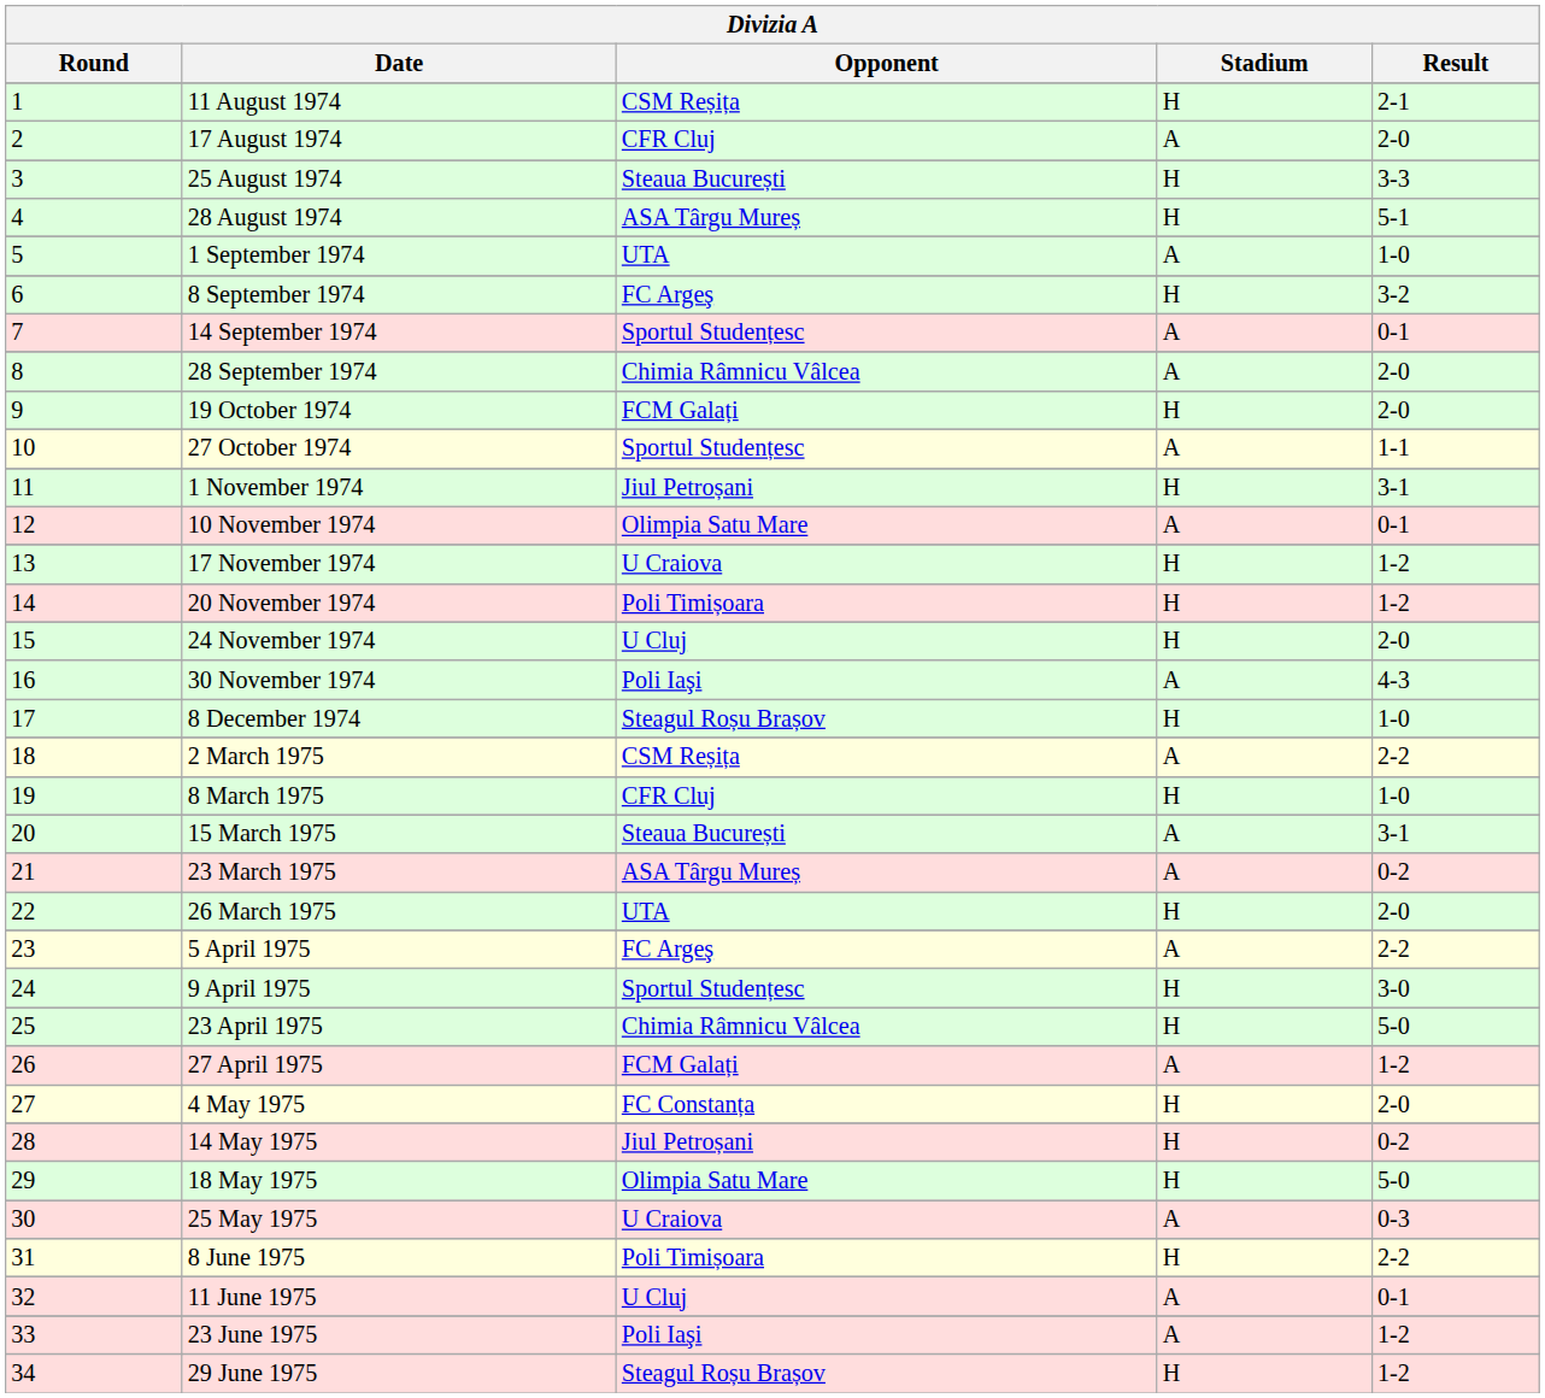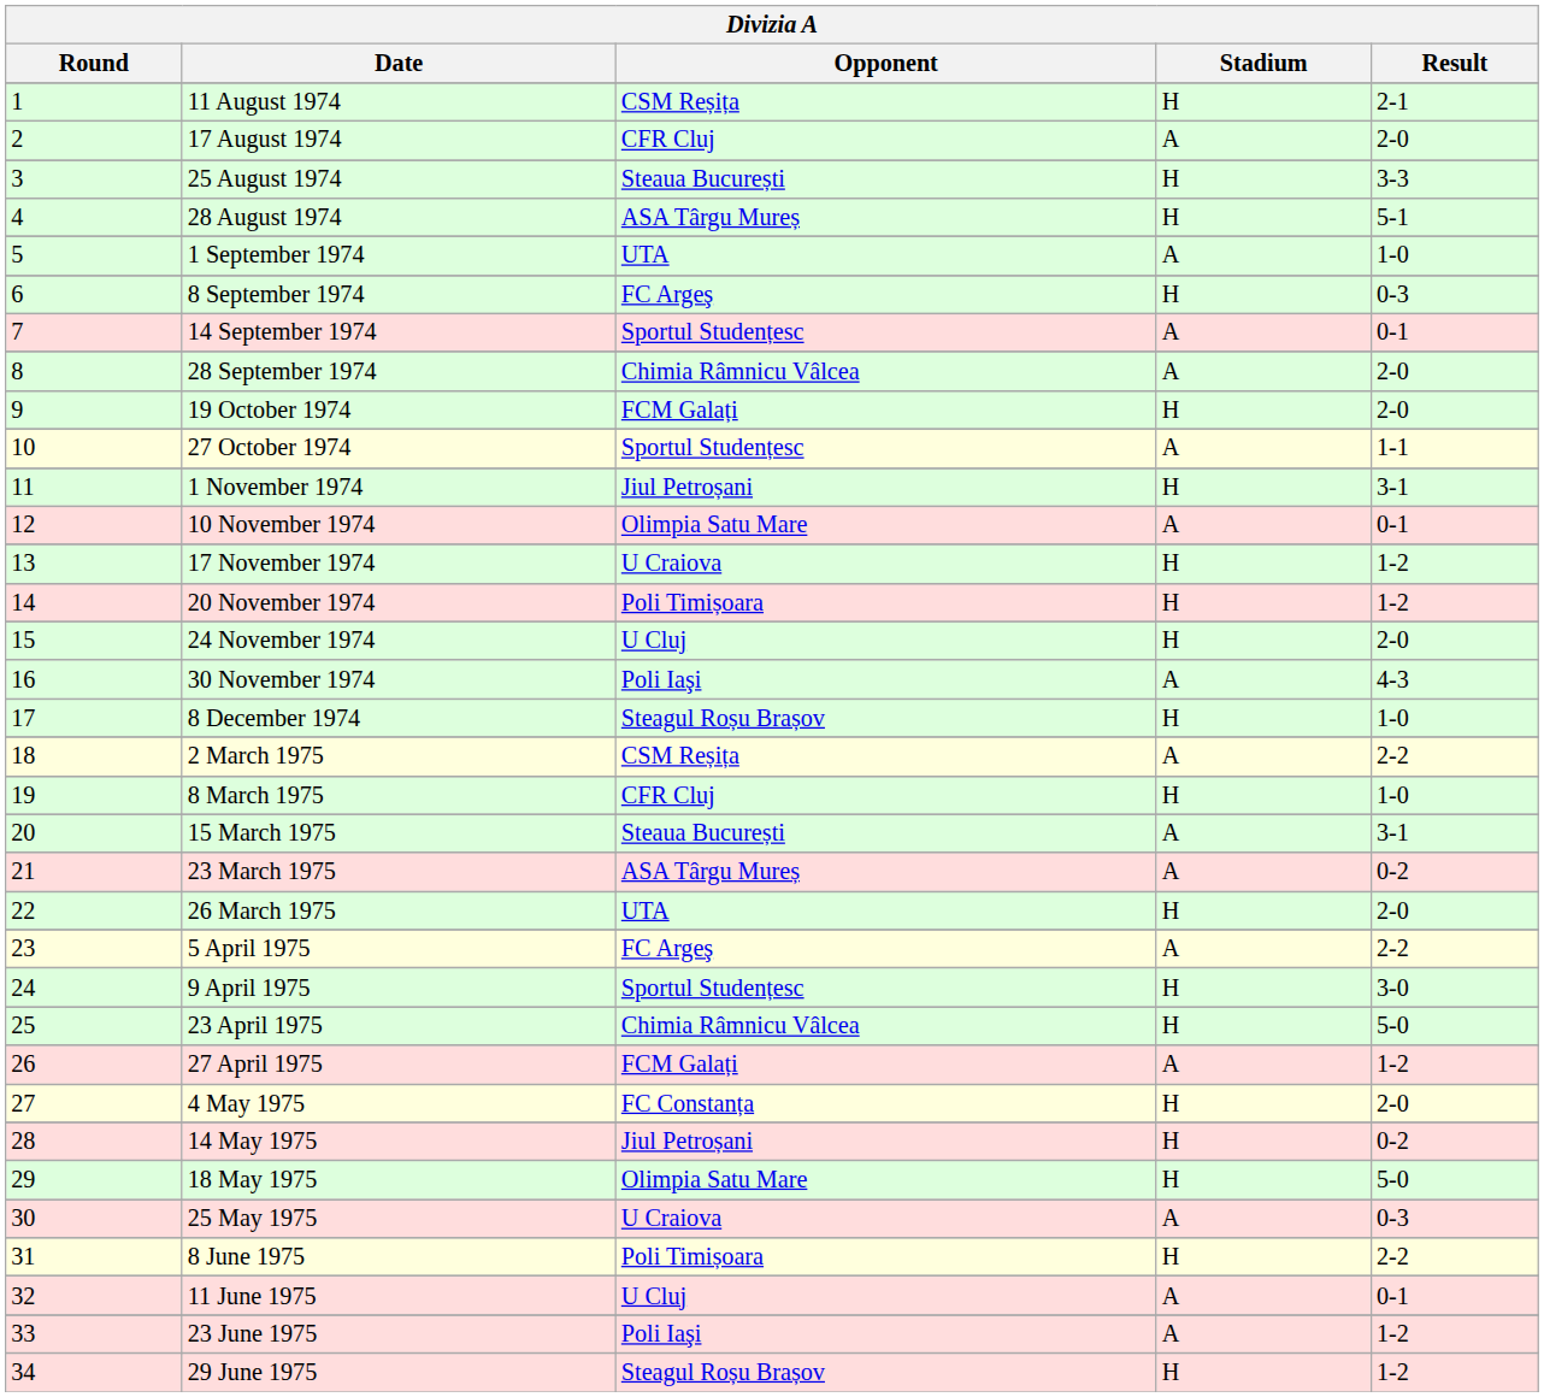 <table class="wikitable" style="width:80%;">
 <tr>
 <th colspan="5" style="text-align:center;"><em>Divizia A</em></th>
 </tr>
 <tr>
 <th>Round</th>
 <th>Date</th>
 <th>Opponent</th>
 <th>Stadium</th>
 <th>Result</th>
 </tr>
 <tr>
 </tr>
 <tr bgcolor="#ddffdd">
 <td>1</td>
 <td>11 August 1974</td>
 <td><a href='#'>CSM Reșița</a></td>
 <td>H</td>
 <td>2-1</td>
 </tr>
 <tr>
 </tr>
 <tr bgcolor="#ddffdd">
 <td>2</td>
 <td>17 August 1974</td>
 <td><a href='#'>CFR Cluj</a></td>
 <td>A</td>
 <td>2-0</td>
 </tr>
 <tr>
 </tr>
 <tr bgcolor="#ddffdd">
 <td>3</td>
 <td>25 August 1974</td>
 <td><a href='#'>Steaua București</a></td>
 <td>H</td>
 <td>3-3</td>
 </tr>
 <tr>
 </tr>
 <tr bgcolor="#ddffdd">
 <td>4</td>
 <td>28 August 1974</td>
 <td><a href='#'>ASA Târgu Mureș</a></td>
 <td>H</td>
 <td>5-1</td>
 </tr>
 <tr>
 </tr>
 <tr bgcolor="#ddffdd">
 <td>5</td>
 <td>1 September 1974</td>
 <td><a href='#'>UTA</a></td>
 <td>A</td>
 <td>1-0</td>
 </tr>
 <tr>
 </tr>
 <tr bgcolor="#ddffdd">
 <td>6</td>
 <td>8 September 1974</td>
 <td><a href='#'>FC Argeş</a></td>
 <td>H</td>
-<td>3-2</td>
+<td>0-3</td>
 </tr>
 <tr>
 </tr>
 <tr bgcolor="#ffdddd">
 <td>7</td>
 <td>14 September 1974</td>
 <td><a href='#'>Sportul Studențesc</a></td>
 <td>A</td>
 <td>0-1</td>
 </tr>
 <tr>
 </tr>
 <tr bgcolor="#ddffdd">
 <td>8</td>
 <td>28 September 1974</td>
 <td><a href='#'>Chimia Râmnicu Vâlcea</a></td>
 <td>A</td>
 <td>2-0</td>
 </tr>
 <tr>
 </tr>
 <tr bgcolor="#ddffdd">
 <td>9</td>
 <td>19 October 1974</td>
 <td><a href='#'>FCM Galați</a></td>
 <td>H</td>
 <td>2-0</td>
 </tr>
 <tr>
 </tr>
 <tr bgcolor="#ffffdd">
 <td>10</td>
 <td>27 October 1974</td>
 <td><a href='#'>Sportul Studențesc</a></td>
 <td>A</td>
 <td>1-1</td>
 </tr>
 <tr>
 </tr>
 <tr bgcolor="#ddffdd">
 <td>11</td>
 <td>1 November 1974</td>
 <td><a href='#'>Jiul Petroșani</a></td>
 <td>H</td>
 <td>3-1</td>
 </tr>
 <tr>
 </tr>
 <tr bgcolor="#ffdddd">
 <td>12</td>
 <td>10 November 1974</td>
 <td><a href='#'>Olimpia Satu Mare</a></td>
 <td>A</td>
 <td>0-1</td>
 </tr>
 <tr>
 </tr>
 <tr bgcolor="#ddffdd">
 <td>13</td>
 <td>17 November 1974</td>
 <td><a href='#'>U Craiova</a></td>
 <td>H</td>
 <td>1-2</td>
 </tr>
 <tr>
 </tr>
 <tr bgcolor="#ffdddd">
 <td>14</td>
 <td>20 November 1974</td>
 <td><a href='#'>Poli Timișoara</a></td>
 <td>H</td>
 <td>1-2</td>
 </tr>
 <tr>
 </tr>
 <tr bgcolor="#ddffdd">
 <td>15</td>
 <td>24 November 1974</td>
 <td><a href='#'>U Cluj</a></td>
 <td>H</td>
 <td>2-0</td>
 </tr>
 <tr>
 </tr>
 <tr bgcolor="#ddffdd">
 <td>16</td>
 <td>30 November 1974</td>
 <td><a href='#'>Poli Iaşi</a></td>
 <td>A</td>
 <td>4-3</td>
 </tr>
 <tr>
 </tr>
 <tr bgcolor="#ddffdd">
 <td>17</td>
 <td>8 December 1974</td>
 <td><a href='#'>Steagul Roșu Brașov</a></td>
 <td>H</td>
 <td>1-0</td>
 </tr>
 <tr>
 </tr>
 <tr bgcolor="#ffffdd">
 <td>18</td>
 <td>2 March 1975</td>
 <td><a href='#'>CSM Reșița</a></td>
 <td>A</td>
 <td>2-2</td>
 </tr>
 <tr>
 </tr>
 <tr bgcolor="#ddffdd">
 <td>19</td>
 <td>8 March 1975</td>
 <td><a href='#'>CFR Cluj</a></td>
 <td>H</td>
 <td>1-0</td>
 </tr>
 <tr>
 </tr>
 <tr bgcolor="#ddffdd">
 <td>20</td>
 <td>15 March 1975</td>
 <td><a href='#'>Steaua București</a></td>
 <td>A</td>
 <td>3-1</td>
 </tr>
 <tr>
 </tr>
 <tr bgcolor="#ffdddd">
 <td>21</td>
 <td>23 March 1975</td>
 <td><a href='#'>ASA Târgu Mureș</a></td>
 <td>A</td>
 <td>0-2</td>
 </tr>
 <tr>
 </tr>
 <tr bgcolor="#ddffdd">
 <td>22</td>
 <td>26 March 1975</td>
 <td><a href='#'>UTA</a></td>
 <td>H</td>
 <td>2-0</td>
 </tr>
 <tr>
 </tr>
 <tr bgcolor="#ffffdd">
 <td>23</td>
 <td>5 April 1975</td>
 <td><a href='#'>FC Argeş</a></td>
 <td>A</td>
 <td>2-2</td>
 </tr>
 <tr>
 </tr>
 <tr bgcolor="#ddffdd">
 <td>24</td>
 <td>9 April 1975</td>
 <td><a href='#'>Sportul Studențesc</a></td>
 <td>H</td>
 <td>3-0</td>
 </tr>
 <tr>
 </tr>
 <tr bgcolor="#ddffdd">
 <td>25</td>
 <td>23 April 1975</td>
 <td><a href='#'>Chimia Râmnicu Vâlcea</a></td>
 <td>H</td>
 <td>5-0</td>
 </tr>
 <tr>
 </tr>
 <tr bgcolor="#ffdddd">
 <td>26</td>
 <td>27 April 1975</td>
 <td><a href='#'>FCM Galați</a></td>
 <td>A</td>
 <td>1-2</td>
 </tr>
 <tr>
 </tr>
 <tr bgcolor="#ffffdd">
 <td>27</td>
 <td>4 May 1975</td>
 <td><a href='#'>FC Constanța</a></td>
 <td>H</td>
 <td>2-0</td>
 </tr>
 <tr>
 </tr>
 <tr bgcolor="#ffdddd">
 <td>28</td>
 <td>14 May 1975</td>
 <td><a href='#'>Jiul Petroșani</a></td>
 <td>H</td>
 <td>0-2</td>
 </tr>
 <tr>
 </tr>
 <tr bgcolor="#ddffdd">
 <td>29</td>
 <td>18 May 1975</td>
 <td><a href='#'>Olimpia Satu Mare</a></td>
 <td>H</td>
 <td>5-0</td>
 </tr>
 <tr>
 </tr>
 <tr bgcolor="#ffdddd">
 <td>30</td>
 <td>25 May 1975</td>
 <td><a href='#'>U Craiova</a></td>
 <td>A</td>
 <td>0-3</td>
 </tr>
 <tr>
 </tr>
 <tr bgcolor="#ffffdd">
 <td>31</td>
 <td>8 June 1975</td>
 <td><a href='#'>Poli Timișoara</a></td>
 <td>H</td>
 <td>2-2</td>
 </tr>
 <tr>
 </tr>
 <tr bgcolor="#ffdddd">
 <td>32</td>
 <td>11 June 1975</td>
 <td><a href='#'>U Cluj</a></td>
 <td>A</td>
 <td>0-1</td>
 </tr>
 <tr>
 </tr>
 <tr bgcolor="#ffdddd">
 <td>33</td>
 <td>23 June 1975</td>
 <td><a href='#'>Poli Iaşi</a></td>
 <td>A</td>
 <td>1-2</td>
 </tr>
 <tr>
 </tr>
 <tr bgcolor="#ffdddd">
 <td>34</td>
 <td>29 June 1975</td>
 <td><a href='#'>Steagul Roșu Brașov</a></td>
 <td>H</td>
 <td>1-2</td>
 </tr>
 <tr>
 </tr>
 </table>
